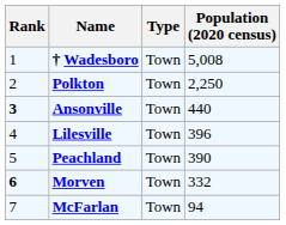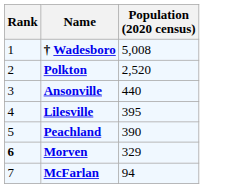 <table class="wikitable sortable">
 <tr>
 <th>Rank</th>
 <th>Name</th>
-<th>Type</th>
 <th>Population<br>(2020 census)</th>
 </tr>
 <tr style="background-color:#F0F8FF;">
 <td>1</td>
 <td><strong>†</strong> <strong><a href='#'>Wadesboro</a></strong></td>
-<td>Town</td>
 <td>5,008</td>
 </tr>
 <tr style="background-color:#F0F8FF;">
 <td>2</td>
 <td><strong><a href='#'>Polkton</a></strong></td>
-<td>Town</td>
-<td>2,250</td>
+<td>2,520</td>
 </tr>
 <tr style="background-color:#F0F8FF;">
-<td><strong>3</strong></td>
+<td>3</td>
 <td><strong><a href='#'>Ansonville</a></strong></td>
-<td>Town</td>
 <td>440</td>
 </tr>
 <tr style="background-color:#F0F8FF;">
 <td>4</td>
 <td><strong><a href='#'>Lilesville</a></strong></td>
-<td>Town</td>
-<td>396</td>
+<td>395</td>
 </tr>
 <tr style="background-color:#F0F8FF;">
 <td>5</td>
 <td><strong><a href='#'>Peachland</a></strong></td>
-<td>Town</td>
 <td>390</td>
 </tr>
 <tr style="background-color:#F0F8FF;">
 <td><strong>6</strong></td>
 <td><strong><a href='#'>Morven</a></strong></td>
-<td>Town</td>
-<td>332</td>
+<td>329</td>
 </tr>
 <tr style="background-color:#F0F8FF;">
 <td>7</td>
 <td><strong><a href='#'>McFarlan</a></strong></td>
-<td>Town</td>
 <td>94</td>
 </tr>
 </table>
